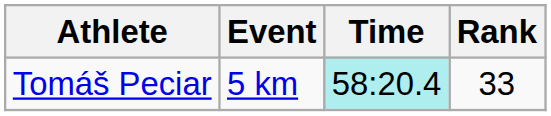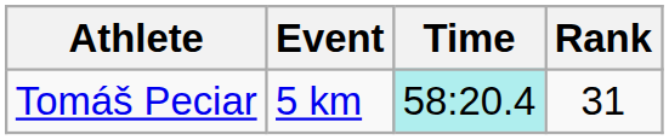 <table class=wikitable style="font-size:90%;">
 <tr>
 <th>Athlete</th>
 <th>Event</th>
 <th>Time</th>
 <th>Rank</th>
 </tr>
 <tr style="text-align:center">
 <td style="text-align:left"><a href='#'>Tomáš Peciar</a></td>
 <td style="text-align:left"><a href='#'>5 km</a></td>
 <td style="background: paleturquoise;">58:20.4</td>
-<td>33</td>
+<td>31</td>
 </tr>
 </table>
